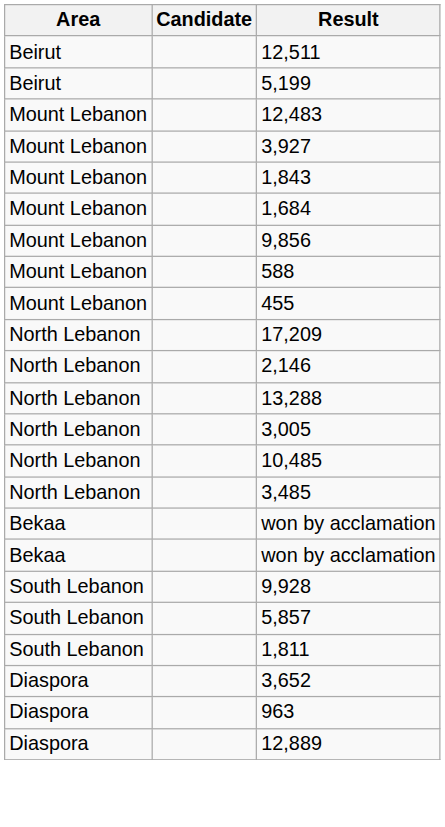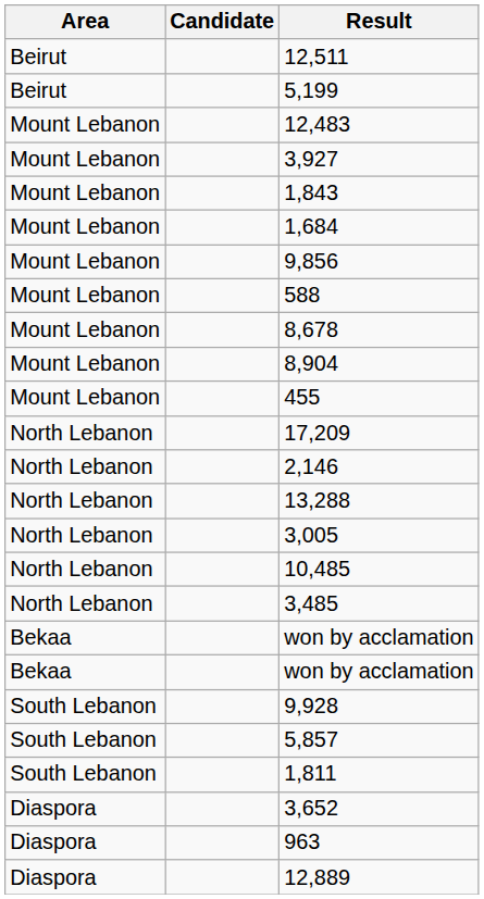 <table class="wikitable sortable">
 <tr>
 <th>Area</th>
 <th>Candidate</th>
 <th>Result</th>
 </tr>
 <tr>
 <td>Beirut</td>
 <td></td>
 <td>12,511</td>
 </tr>
 <tr>
 <td>Beirut</td>
 <td></td>
 <td>5,199</td>
 </tr>
 <tr>
 <td>Mount Lebanon</td>
 <td></td>
 <td>12,483</td>
 </tr>
 <tr>
 <td>Mount Lebanon</td>
 <td></td>
 <td>3,927</td>
 </tr>
 <tr>
 <td>Mount Lebanon</td>
 <td></td>
 <td>1,843</td>
 </tr>
 <tr>
 <td>Mount Lebanon</td>
 <td></td>
 <td>1,684</td>
 </tr>
 <tr>
 <td>Mount Lebanon</td>
 <td></td>
 <td>9,856</td>
 </tr>
 <tr>
 <td>Mount Lebanon</td>
 <td></td>
 <td>588</td>
+</tr>
+<tr>
+<td>Mount Lebanon</td>
+<td></td>
+<td>8,678</td>
+</tr>
+<tr>
+<td>Mount Lebanon</td>
+<td></td>
+<td>8,904</td>
 </tr>
 <tr>
 <td>Mount Lebanon</td>
 <td></td>
 <td>455</td>
 </tr>
 <tr>
 <td>North Lebanon</td>
 <td></td>
 <td>17,209</td>
 </tr>
 <tr>
 <td>North Lebanon</td>
 <td></td>
 <td>2,146</td>
 </tr>
 <tr>
 <td>North Lebanon</td>
 <td></td>
 <td>13,288</td>
 </tr>
 <tr>
 <td>North Lebanon</td>
 <td></td>
 <td>3,005</td>
 </tr>
 <tr>
 <td>North Lebanon</td>
 <td></td>
 <td>10,485</td>
 </tr>
 <tr>
 <td>North Lebanon</td>
 <td></td>
 <td>3,485</td>
 </tr>
 <tr>
 <td>Bekaa</td>
 <td></td>
 <td>won by acclamation</td>
 </tr>
 <tr>
 <td>Bekaa</td>
 <td></td>
 <td>won by acclamation</td>
 </tr>
 <tr>
 <td>South Lebanon</td>
 <td></td>
 <td>9,928</td>
 </tr>
 <tr>
 <td>South Lebanon</td>
 <td></td>
 <td>5,857</td>
 </tr>
 <tr>
 <td>South Lebanon</td>
 <td></td>
 <td>1,811</td>
 </tr>
 <tr>
 <td>Diaspora</td>
 <td></td>
 <td>3,652</td>
 </tr>
 <tr>
 <td>Diaspora</td>
 <td></td>
 <td>963</td>
 </tr>
 <tr>
 <td>Diaspora</td>
 <td></td>
 <td>12,889</td>
 </tr>
 </table>
